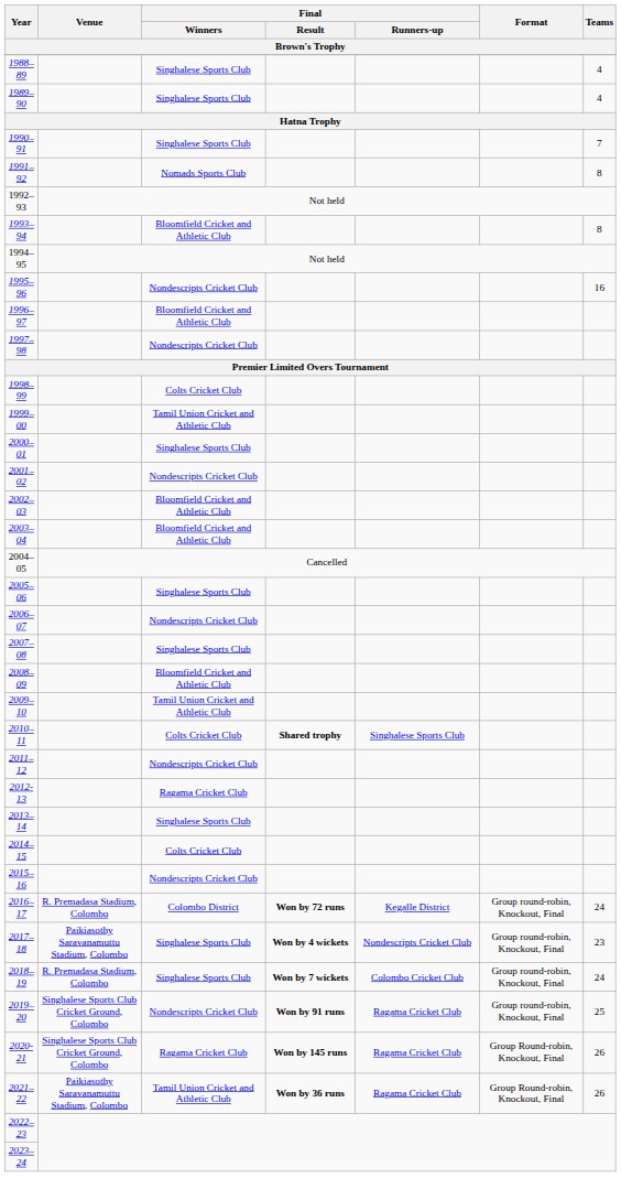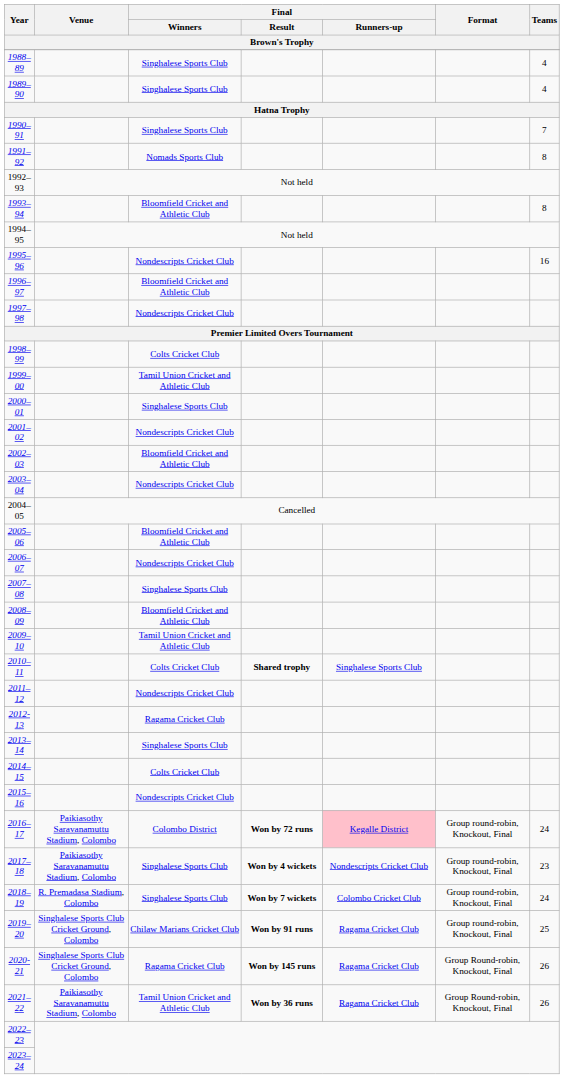 <table class="wikitable sortable" style="font-size:90%; text-align: center">
 <tr>
 <th rowspan=2 width=40>Year</th>
 <th rowspan=2 width=140>Venue</th>
 <th colspan=3>Final</th>
 <th rowspan=2 width=140>Format</th>
 <th rowspan=2 width=40>Teams</th>
 </tr>
 <tr>
 <th width=170>Winners</th>
 <th width=120>Result</th>
 <th width=170>Runners-up</th>
 </tr>
 <tr>
 <th colspan=8>Brown's Trophy</th>
 </tr>
 <tr>
 </tr>
 <tr>
 <td><em><a href='#'>1988–89</a></em></td>
 <td></td>
 <td><a href='#'>Singhalese Sports Club</a></td>
 <td></td>
 <td></td>
 <td></td>
 <td>4</td>
 </tr>
 <tr>
 <td><em><a href='#'>1989–90</a></em></td>
 <td></td>
 <td><a href='#'>Singhalese Sports Club</a></td>
 <td></td>
 <td></td>
 <td></td>
 <td>4</td>
 </tr>
 <tr>
 <th colspan=8>Hatna Trophy</th>
 </tr>
 <tr>
 <td><em><a href='#'>1990–91</a></em></td>
 <td></td>
 <td><a href='#'>Singhalese Sports Club</a></td>
 <td></td>
 <td></td>
 <td></td>
 <td>7</td>
 </tr>
 <tr>
 <td><em><a href='#'>1991–92</a></em></td>
 <td></td>
 <td><a href='#'>Nomads Sports Club</a></td>
 <td></td>
 <td></td>
 <td></td>
 <td>8</td>
 </tr>
 <tr>
 <td>1992–93</td>
 <td colspan=7>Not held</td>
 </tr>
 <tr>
 <td><em><a href='#'>1993–94</a></em></td>
 <td></td>
 <td><a href='#'>Bloomfield Cricket and Athletic Club</a></td>
 <td></td>
 <td></td>
 <td></td>
 <td>8</td>
 </tr>
 <tr>
 <td>1994–95</td>
 <td colspan=7>Not held</td>
 </tr>
 <tr>
 <td><em><a href='#'>1995–96</a></em></td>
 <td></td>
 <td><a href='#'>Nondescripts Cricket Club</a></td>
 <td></td>
 <td></td>
 <td></td>
 <td>16</td>
 </tr>
 <tr>
 <td><em><a href='#'>1996–97</a></em></td>
 <td></td>
 <td><a href='#'>Bloomfield Cricket and Athletic Club</a></td>
 <td></td>
 <td></td>
 <td></td>
 <td></td>
 </tr>
 <tr>
 <td><em><a href='#'>1997–98</a></em></td>
 <td></td>
 <td><a href='#'>Nondescripts Cricket Club</a></td>
 <td></td>
 <td></td>
 <td></td>
 <td></td>
 </tr>
 <tr>
 <th colspan=8>Premier Limited Overs Tournament</th>
 </tr>
 <tr>
 <td><em><a href='#'>1998–99</a></em></td>
 <td></td>
 <td><a href='#'>Colts Cricket Club</a></td>
 <td></td>
 <td></td>
 <td></td>
 <td></td>
 </tr>
 <tr>
 <td><em><a href='#'>1999–00</a></em></td>
 <td></td>
 <td><a href='#'>Tamil Union Cricket and Athletic Club</a></td>
 <td></td>
 <td></td>
 <td></td>
 <td></td>
 </tr>
 <tr>
 <td><em><a href='#'>2000–01</a></em></td>
 <td></td>
 <td><a href='#'>Singhalese Sports Club</a></td>
 <td></td>
 <td></td>
 <td></td>
 <td></td>
 </tr>
 <tr>
 <td><em><a href='#'>2001–02</a></em></td>
 <td></td>
 <td><a href='#'>Nondescripts Cricket Club</a></td>
 <td></td>
 <td></td>
 <td></td>
 <td></td>
 </tr>
 <tr>
 <td><em><a href='#'>2002–03</a></em></td>
 <td></td>
 <td><a href='#'>Bloomfield Cricket and Athletic Club</a></td>
 <td></td>
 <td></td>
 <td></td>
 <td></td>
 </tr>
 <tr>
 <td><em><a href='#'>2003–04</a></em></td>
 <td></td>
-<td><a href='#'>Bloomfield Cricket and Athletic Club</a></td>
+<td><a href='#'>Nondescripts Cricket Club</a></td>
 <td></td>
 <td></td>
 <td></td>
 <td></td>
 </tr>
 <tr>
 <td>2004–05</td>
 <td colspan=7>Cancelled</td>
 </tr>
 <tr>
 <td><em><a href='#'>2005–06</a></em></td>
 <td></td>
-<td><a href='#'>Singhalese Sports Club</a></td>
+<td><a href='#'>Bloomfield Cricket and Athletic Club</a></td>
 <td></td>
 <td></td>
 <td></td>
 <td></td>
 </tr>
 <tr>
 <td><em><a href='#'>2006–07</a></em></td>
 <td></td>
 <td><a href='#'>Nondescripts Cricket Club</a></td>
 <td></td>
 <td></td>
 <td></td>
 <td></td>
 </tr>
 <tr>
 <td><em><a href='#'>2007–08</a></em></td>
 <td></td>
 <td><a href='#'>Singhalese Sports Club</a></td>
 <td></td>
 <td></td>
 <td></td>
 <td></td>
 </tr>
 <tr>
 <td><em><a href='#'>2008–09</a></em></td>
 <td></td>
 <td><a href='#'>Bloomfield Cricket and Athletic Club</a></td>
 <td></td>
 <td></td>
 <td></td>
 <td></td>
 </tr>
 <tr>
 <td><em><a href='#'>2009–10</a></em></td>
 <td></td>
 <td><a href='#'>Tamil Union Cricket and Athletic Club</a></td>
 <td></td>
 <td></td>
 <td></td>
 <td></td>
 </tr>
 <tr>
 <td><em><a href='#'>2010–11</a></em></td>
 <td></td>
 <td><a href='#'>Colts Cricket Club</a></td>
 <td><strong>Shared trophy</strong></td>
 <td><a href='#'>Singhalese Sports Club</a></td>
 <td></td>
 <td></td>
 </tr>
 <tr>
 <td><em><a href='#'>2011–12</a></em></td>
 <td></td>
 <td><a href='#'>Nondescripts Cricket Club</a></td>
 <td></td>
 <td></td>
 <td></td>
 <td></td>
 </tr>
 <tr>
 <td><em><a href='#'>2012-13</a></em></td>
 <td></td>
 <td><a href='#'>Ragama Cricket Club</a></td>
 <td></td>
 <td></td>
 <td></td>
 <td></td>
 </tr>
 <tr>
 <td><em><a href='#'>2013–14</a></em></td>
 <td></td>
 <td><a href='#'>Singhalese Sports Club</a></td>
 <td></td>
 <td></td>
 <td></td>
 <td></td>
 </tr>
 <tr>
 <td><em><a href='#'>2014–15</a></em></td>
 <td></td>
 <td><a href='#'>Colts Cricket Club</a></td>
 <td></td>
 <td></td>
 <td></td>
 <td></td>
 </tr>
 <tr>
 <td><em><a href='#'>2015–16</a></em></td>
 <td></td>
 <td><a href='#'>Nondescripts Cricket Club</a></td>
 <td></td>
 <td></td>
 <td></td>
 <td></td>
 </tr>
 <tr>
 <td><em><a href='#'>2016–17</a></em></td>
-<td><a href='#'>R. Premadasa Stadium</a>, <a href='#'>Colombo</a></td>
+<td><a href='#'>Paikiasothy Saravanamuttu Stadium</a>, <a href='#'>Colombo</a></td>
 <td><a href='#'>Colombo District</a></td>
 <td><strong> Won by 72 runs</strong></td>
-<td><a href='#'>Kegalle District</a></td>
+<td style="background: pink;"><a href='#'>Kegalle District</a></td>
 <td>Group round-robin, Knockout, Final</td>
 <td>24</td>
 </tr>
 <tr>
 <td><em><a href='#'>2017–18</a></em></td>
 <td><a href='#'>Paikiasothy Saravanamuttu Stadium</a>, <a href='#'>Colombo</a></td>
 <td><a href='#'>Singhalese Sports Club</a><br></td>
 <td><strong>Won by 4 wickets</strong></td>
 <td><a href='#'>Nondescripts Cricket Club</a><br></td>
 <td>Group round-robin, Knockout, Final</td>
 <td>23</td>
 </tr>
 <tr>
 <td><em><a href='#'>2018–19</a></em></td>
 <td><a href='#'>R. Premadasa Stadium</a>, <a href='#'>Colombo</a></td>
 <td><a href='#'>Singhalese Sports Club</a></td>
 <td><strong>Won by 7 wickets</strong></td>
 <td><a href='#'>Colombo Cricket Club</a></td>
 <td>Group round-robin, Knockout, Final</td>
 <td>24</td>
 </tr>
 <tr>
 <td><em><a href='#'>2019–20</a></em></td>
 <td><a href='#'>Singhalese Sports Club Cricket Ground</a>, <a href='#'>Colombo</a></td>
-<td><a href='#'>Nondescripts Cricket Club</a></td>
+<td><a href='#'>Chilaw Marians Cricket Club</a></td>
 <td><strong>Won by 91 runs</strong></td>
 <td><a href='#'>Ragama Cricket Club</a></td>
 <td>Group round-robin, Knockout, Final</td>
 <td>25</td>
 </tr>
 <tr>
 <td><em><a href='#'>2020-21</a></em></td>
 <td><a href='#'>Singhalese Sports Club Cricket Ground</a>, <a href='#'>Colombo</a></td>
 <td><a href='#'>Ragama Cricket Club</a></td>
 <td><strong>Won by 145 runs</strong></td>
 <td><a href='#'>Ragama Cricket Club</a></td>
 <td>Group Round-robin, Knockout, Final</td>
 <td>26</td>
 </tr>
 <tr>
 <td><em><a href='#'>2021–22</a></em></td>
 <td><a href='#'>Paikiasothy Saravanamuttu Stadium</a>, <a href='#'>Colombo</a></td>
 <td><a href='#'>Tamil Union Cricket and Athletic Club</a></td>
 <td><strong>Won by 36 runs</strong></td>
 <td><a href='#'>Ragama Cricket Club</a></td>
 <td>Group Round-robin, Knockout, Final</td>
 <td>26</td>
 </tr>
 <tr>
 <td><em><a href='#'>2022–23</a></em></td>
 </tr>
 <tr>
 <td><em><a href='#'>2023–24</a></em></td>
 </tr>
 </table>
